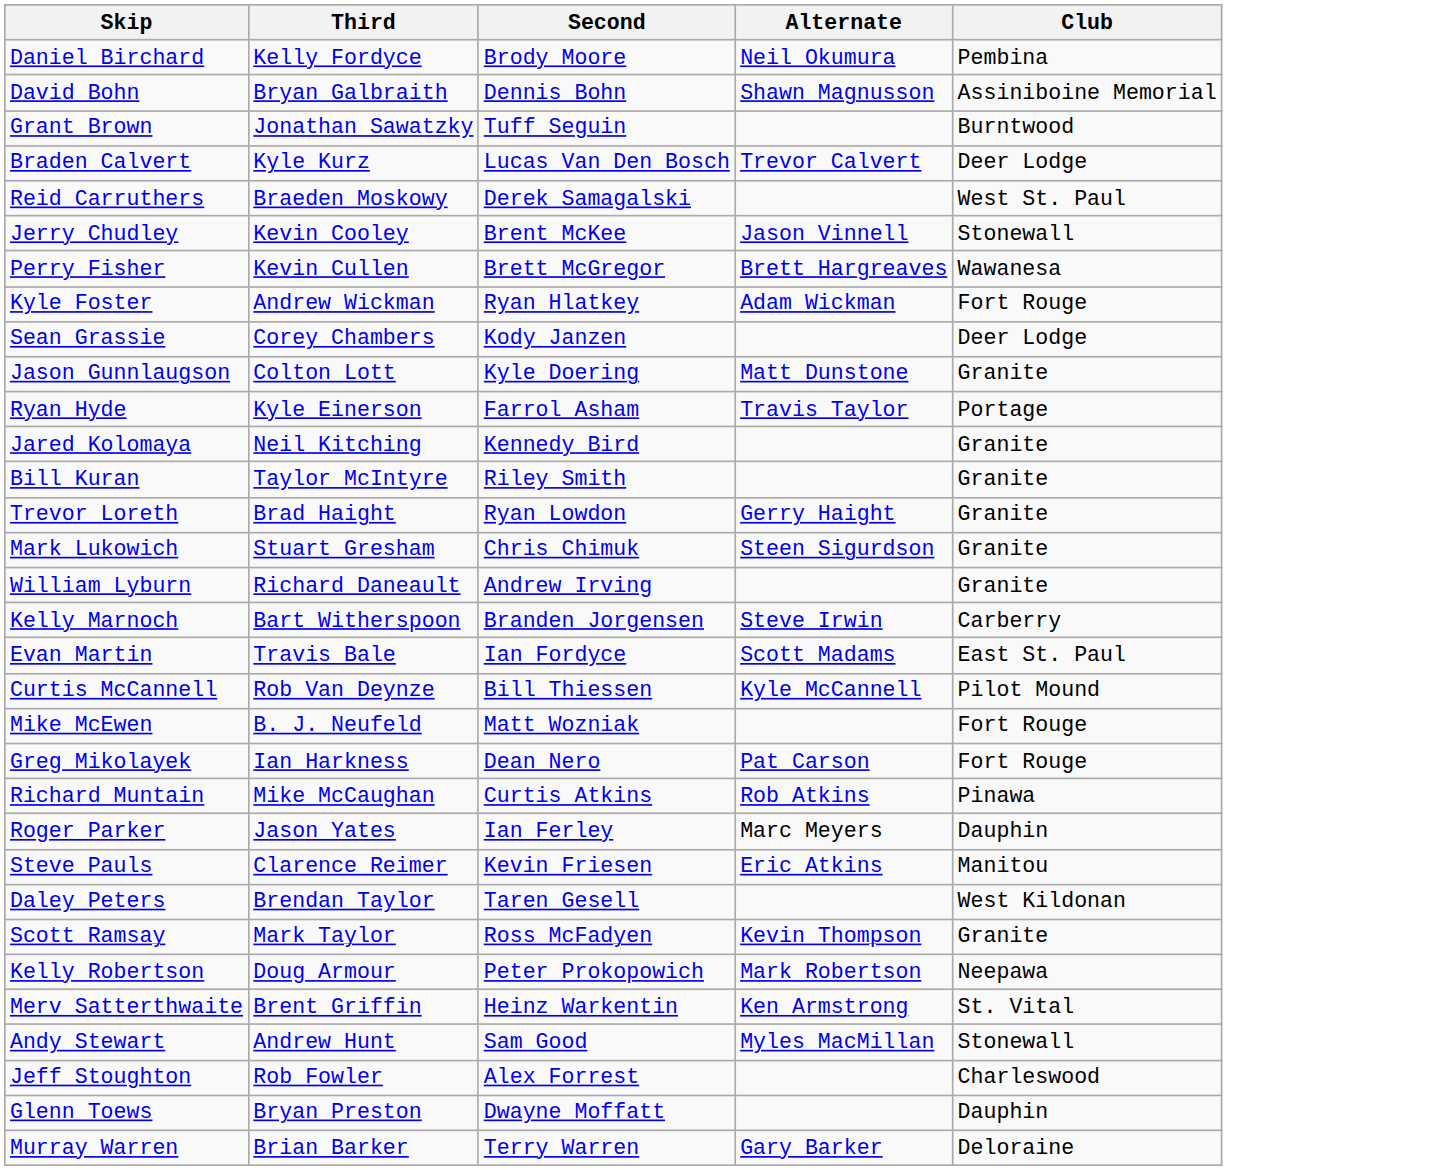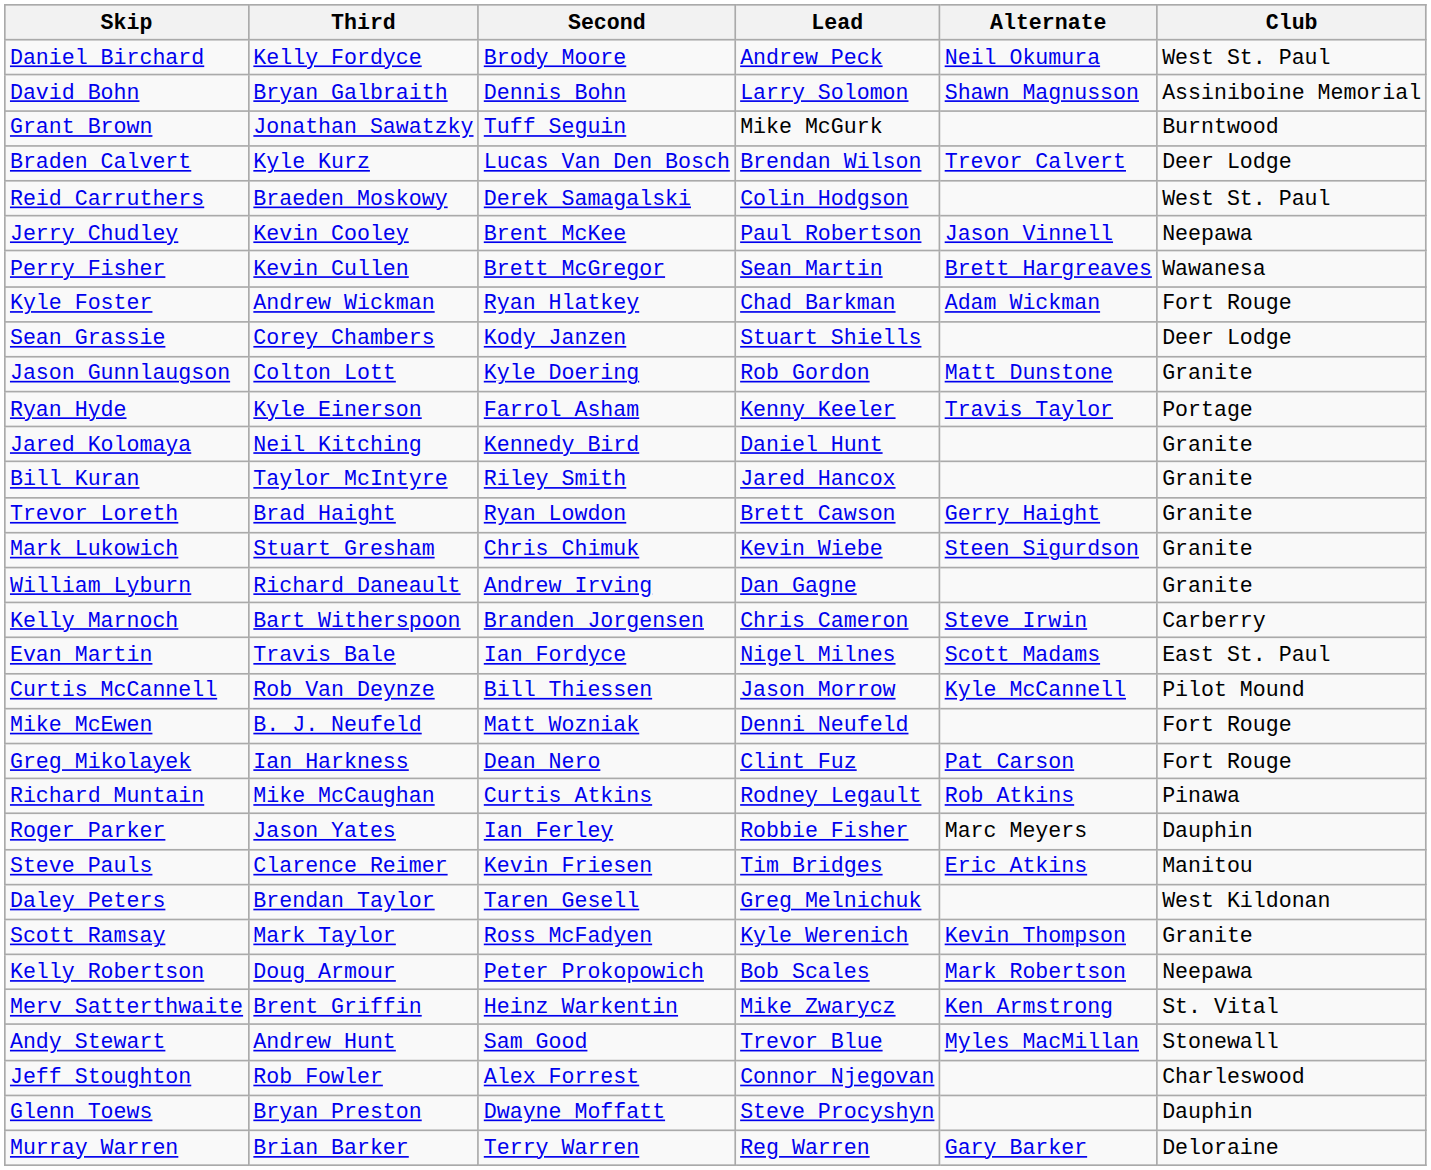 <table class="wikitable sortable">
 <tr>
 <th>Skip</th>
 <th>Third</th>
 <th>Second</th>
+<th>Lead</th>
 <th>Alternate</th>
 <th>Club</th>
 </tr>
 <tr>
 <td><a href='#'>Daniel Birchard</a></td>
 <td><a href='#'>Kelly Fordyce</a></td>
 <td><a href='#'>Brody Moore</a></td>
+<td><a href='#'>Andrew Peck</a></td>
 <td><a href='#'>Neil Okumura</a></td>
-<td>Pembina</td>
+<td>West St. Paul</td>
 </tr>
 <tr>
 <td><a href='#'>David Bohn</a></td>
 <td><a href='#'>Bryan Galbraith</a></td>
 <td><a href='#'>Dennis Bohn</a></td>
+<td><a href='#'>Larry Solomon</a></td>
 <td><a href='#'>Shawn Magnusson</a></td>
 <td>Assiniboine Memorial</td>
 </tr>
 <tr>
 <td><a href='#'>Grant Brown</a></td>
 <td><a href='#'>Jonathan Sawatzky</a></td>
 <td><a href='#'>Tuff Seguin</a></td>
+<td>Mike McGurk</td>
 <td></td>
 <td>Burntwood</td>
 </tr>
 <tr>
 <td><a href='#'>Braden Calvert</a></td>
 <td><a href='#'>Kyle Kurz</a></td>
 <td><a href='#'>Lucas Van Den Bosch</a></td>
+<td><a href='#'>Brendan Wilson</a></td>
 <td><a href='#'>Trevor Calvert</a></td>
 <td>Deer Lodge</td>
 </tr>
 <tr>
 <td><a href='#'>Reid Carruthers</a></td>
 <td><a href='#'>Braeden Moskowy</a></td>
 <td><a href='#'>Derek Samagalski</a></td>
+<td><a href='#'>Colin Hodgson</a></td>
 <td></td>
 <td>West St. Paul</td>
 </tr>
 <tr>
 <td><a href='#'>Jerry Chudley</a></td>
 <td><a href='#'>Kevin Cooley</a></td>
 <td><a href='#'>Brent McKee</a></td>
+<td><a href='#'>Paul Robertson</a></td>
 <td><a href='#'>Jason Vinnell</a></td>
-<td>Stonewall</td>
+<td>Neepawa</td>
 </tr>
 <tr>
 <td><a href='#'>Perry Fisher</a></td>
 <td><a href='#'>Kevin Cullen</a></td>
 <td><a href='#'>Brett McGregor</a></td>
+<td><a href='#'>Sean Martin</a></td>
 <td><a href='#'>Brett Hargreaves</a></td>
 <td>Wawanesa</td>
 </tr>
 <tr>
 <td><a href='#'>Kyle Foster</a></td>
 <td><a href='#'>Andrew Wickman</a></td>
 <td><a href='#'>Ryan Hlatkey</a></td>
+<td><a href='#'>Chad Barkman</a></td>
 <td><a href='#'>Adam Wickman</a></td>
 <td>Fort Rouge</td>
 </tr>
 <tr>
 <td><a href='#'>Sean Grassie</a></td>
 <td><a href='#'>Corey Chambers</a></td>
 <td><a href='#'>Kody Janzen</a></td>
+<td><a href='#'>Stuart Shiells</a></td>
 <td></td>
 <td>Deer Lodge</td>
 </tr>
 <tr>
 <td><a href='#'>Jason Gunnlaugson</a></td>
 <td><a href='#'>Colton Lott</a></td>
 <td><a href='#'>Kyle Doering</a></td>
+<td><a href='#'>Rob Gordon</a></td>
 <td><a href='#'>Matt Dunstone</a></td>
 <td>Granite</td>
 </tr>
 <tr>
 <td><a href='#'>Ryan Hyde</a></td>
 <td><a href='#'>Kyle Einerson</a></td>
 <td><a href='#'>Farrol Asham</a></td>
+<td><a href='#'>Kenny Keeler</a></td>
 <td><a href='#'>Travis Taylor</a></td>
 <td>Portage</td>
 </tr>
 <tr>
 <td><a href='#'>Jared Kolomaya</a></td>
 <td><a href='#'>Neil Kitching</a></td>
 <td><a href='#'>Kennedy Bird</a></td>
+<td><a href='#'>Daniel Hunt</a></td>
 <td></td>
 <td>Granite</td>
 </tr>
 <tr>
 <td><a href='#'>Bill Kuran</a></td>
 <td><a href='#'>Taylor McIntyre</a></td>
 <td><a href='#'>Riley Smith</a></td>
+<td><a href='#'>Jared Hancox</a></td>
 <td></td>
 <td>Granite</td>
 </tr>
 <tr>
 <td><a href='#'>Trevor Loreth</a></td>
 <td><a href='#'>Brad Haight</a></td>
 <td><a href='#'>Ryan Lowdon</a></td>
+<td><a href='#'>Brett Cawson</a></td>
 <td><a href='#'>Gerry Haight</a></td>
 <td>Granite</td>
 </tr>
 <tr>
 <td><a href='#'>Mark Lukowich</a></td>
 <td><a href='#'>Stuart Gresham</a></td>
 <td><a href='#'>Chris Chimuk</a></td>
+<td><a href='#'>Kevin Wiebe</a></td>
 <td><a href='#'>Steen Sigurdson</a></td>
 <td>Granite</td>
 </tr>
 <tr>
 <td><a href='#'>William Lyburn</a></td>
 <td><a href='#'>Richard Daneault</a></td>
 <td><a href='#'>Andrew Irving</a></td>
+<td><a href='#'>Dan Gagne</a></td>
 <td></td>
 <td>Granite</td>
 </tr>
 <tr>
 <td><a href='#'>Kelly Marnoch</a></td>
 <td><a href='#'>Bart Witherspoon</a></td>
 <td><a href='#'>Branden Jorgensen</a></td>
+<td><a href='#'>Chris Cameron</a></td>
 <td><a href='#'>Steve Irwin</a></td>
 <td>Carberry</td>
 </tr>
 <tr>
 <td><a href='#'>Evan Martin</a></td>
 <td><a href='#'>Travis Bale</a></td>
 <td><a href='#'>Ian Fordyce</a></td>
+<td><a href='#'>Nigel Milnes</a></td>
 <td><a href='#'>Scott Madams</a></td>
 <td>East St. Paul</td>
 </tr>
 <tr>
 <td><a href='#'>Curtis McCannell</a></td>
 <td><a href='#'>Rob Van Deynze</a></td>
 <td><a href='#'>Bill Thiessen</a></td>
+<td><a href='#'>Jason Morrow</a></td>
 <td><a href='#'>Kyle McCannell</a></td>
 <td>Pilot Mound</td>
 </tr>
 <tr>
 <td><a href='#'>Mike McEwen</a></td>
 <td><a href='#'>B. J. Neufeld</a></td>
 <td><a href='#'>Matt Wozniak</a></td>
+<td><a href='#'>Denni Neufeld</a></td>
 <td></td>
 <td>Fort Rouge</td>
 </tr>
 <tr>
 <td><a href='#'>Greg Mikolayek</a></td>
 <td><a href='#'>Ian Harkness</a></td>
 <td><a href='#'>Dean Nero</a></td>
+<td><a href='#'>Clint Fuz</a></td>
 <td><a href='#'>Pat Carson</a></td>
 <td>Fort Rouge</td>
 </tr>
 <tr>
 <td><a href='#'>Richard Muntain</a></td>
 <td><a href='#'>Mike McCaughan</a></td>
 <td><a href='#'>Curtis Atkins</a></td>
+<td><a href='#'>Rodney Legault</a></td>
 <td><a href='#'>Rob Atkins</a></td>
 <td>Pinawa</td>
 </tr>
 <tr>
 <td><a href='#'>Roger Parker</a></td>
 <td><a href='#'>Jason Yates</a></td>
 <td><a href='#'>Ian Ferley</a></td>
+<td><a href='#'>Robbie Fisher</a></td>
 <td>Marc Meyers</td>
 <td>Dauphin</td>
 </tr>
 <tr>
 <td><a href='#'>Steve Pauls</a></td>
 <td><a href='#'>Clarence Reimer</a></td>
 <td><a href='#'>Kevin Friesen</a></td>
+<td><a href='#'>Tim Bridges</a></td>
 <td><a href='#'>Eric Atkins</a></td>
 <td>Manitou</td>
 </tr>
 <tr>
 <td><a href='#'>Daley Peters</a></td>
 <td><a href='#'>Brendan Taylor</a></td>
 <td><a href='#'>Taren Gesell</a></td>
+<td><a href='#'>Greg Melnichuk</a></td>
 <td></td>
 <td>West Kildonan</td>
 </tr>
 <tr>
 <td><a href='#'>Scott Ramsay</a></td>
 <td><a href='#'>Mark Taylor</a></td>
 <td><a href='#'>Ross McFadyen</a></td>
+<td><a href='#'>Kyle Werenich</a></td>
 <td><a href='#'>Kevin Thompson</a></td>
 <td>Granite</td>
 </tr>
 <tr>
 <td><a href='#'>Kelly Robertson</a></td>
 <td><a href='#'>Doug Armour</a></td>
 <td><a href='#'>Peter Prokopowich</a></td>
+<td><a href='#'>Bob Scales</a></td>
 <td><a href='#'>Mark Robertson</a></td>
 <td>Neepawa</td>
 </tr>
 <tr>
 <td><a href='#'>Merv Satterthwaite</a></td>
 <td><a href='#'>Brent Griffin</a></td>
 <td><a href='#'>Heinz Warkentin</a></td>
+<td><a href='#'>Mike Zwarycz</a></td>
 <td><a href='#'>Ken Armstrong</a></td>
 <td>St. Vital</td>
 </tr>
 <tr>
 <td><a href='#'>Andy Stewart</a></td>
 <td><a href='#'>Andrew Hunt</a></td>
 <td><a href='#'>Sam Good</a></td>
+<td><a href='#'>Trevor Blue</a></td>
 <td><a href='#'>Myles MacMillan</a></td>
 <td>Stonewall</td>
 </tr>
 <tr>
 <td><a href='#'>Jeff Stoughton</a></td>
 <td><a href='#'>Rob Fowler</a></td>
 <td><a href='#'>Alex Forrest</a></td>
+<td><a href='#'>Connor Njegovan</a></td>
 <td></td>
 <td>Charleswood</td>
 </tr>
 <tr>
 <td><a href='#'>Glenn Toews</a></td>
 <td><a href='#'>Bryan Preston</a></td>
 <td><a href='#'>Dwayne Moffatt</a></td>
+<td><a href='#'>Steve Procyshyn</a></td>
 <td></td>
 <td>Dauphin</td>
 </tr>
 <tr>
 <td><a href='#'>Murray Warren</a></td>
 <td><a href='#'>Brian Barker</a></td>
 <td><a href='#'>Terry Warren</a></td>
+<td><a href='#'>Reg Warren</a></td>
 <td><a href='#'>Gary Barker</a></td>
 <td>Deloraine</td>
 </tr>
 </table>
